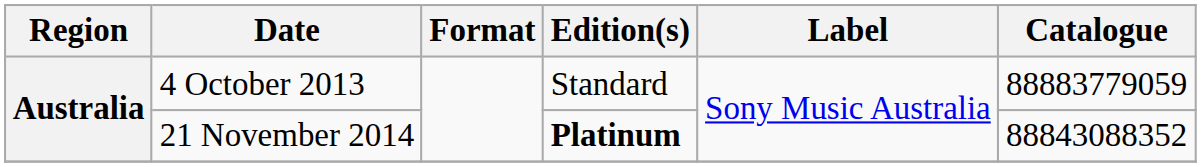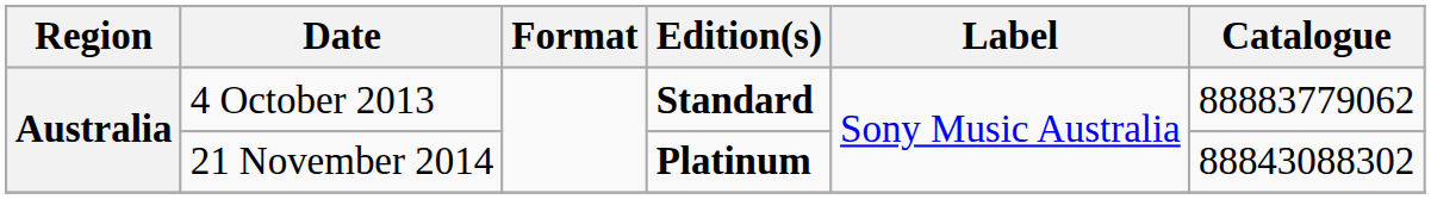 <table class="wikitable plainrowheaders">
 <tr>
 <th scope="col">Region</th>
 <th scope="col">Date</th>
 <th scope="col">Format</th>
 <th scope="col">Edition(s)</th>
 <th scope="col">Label</th>
 <th scope="col">Catalogue</th>
 </tr>
 <tr>
 <th scope="row" rowspan="2">Australia</th>
 <td>4 October 2013</td>
 <td rowspan="2"></td>
-<td>Standard</td>
+<td><strong>Standard</strong></td>
 <td rowspan="2"><a href='#'>Sony Music Australia</a></td>
-<td>88883779059</td>
+<td>88883779062</td>
 </tr>
 <tr>
 <td>21 November 2014</td>
 <td><strong>Platinum</strong></td>
-<td>88843088352</td>
+<td>88843088302</td>
 </tr>
 <tr>
 </tr>
 </table>
